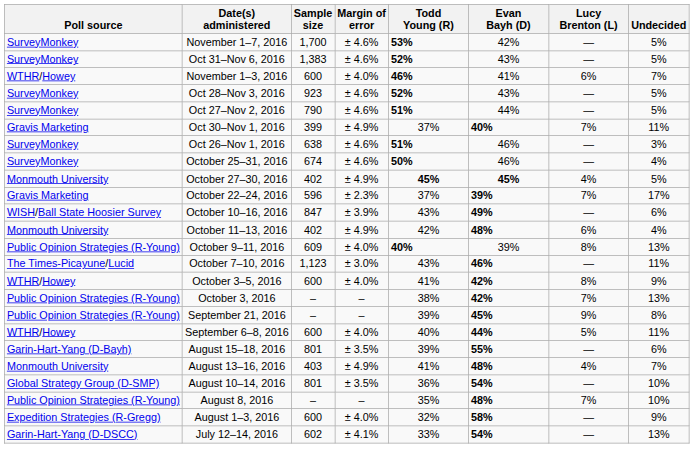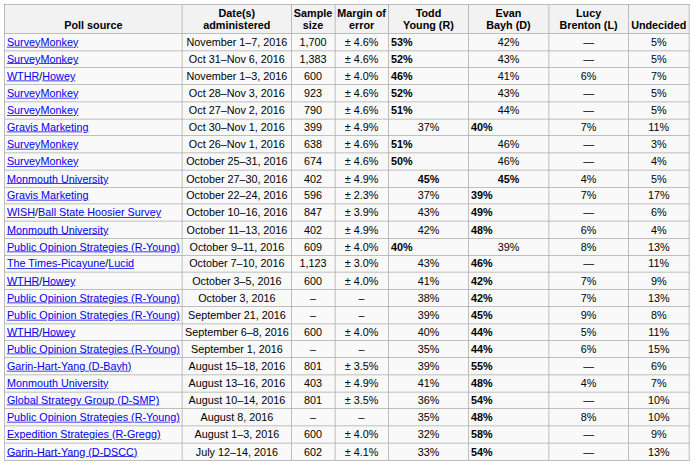 <table class="wikitable" style="font-size:90%;">
 <tr valign= bottom>
 <th>Poll source</th>
 <th>Date(s)<br>administered</th>
 <th>Sample<br>size</th>
 <th>Margin of<br>error</th>
 <th style="width:100px;">Todd<br>Young (R)</th>
 <th style="width:100px;">Evan<br>Bayh (D)</th>
 <th style="width:100px;">Lucy<br>Brenton (L)</th>
 <th>Undecided</th>
 </tr>
 <tr>
 <td><a href='#'>SurveyMonkey</a></td>
 <td align=center>November 1–7, 2016</td>
 <td align=center>1,700</td>
 <td align=center>± 4.6%</td>
 <td><strong>53%</strong></td>
 <td align=center>42%</td>
 <td align=center>—</td>
 <td align=center>5%</td>
 </tr>
 <tr>
 <td><a href='#'>SurveyMonkey</a></td>
 <td align=center>Oct 31–Nov 6, 2016</td>
 <td align=center>1,383</td>
 <td align=center>± 4.6%</td>
 <td><strong>52%</strong></td>
 <td align=center>43%</td>
 <td align=center>—</td>
 <td align=center>5%</td>
 </tr>
 <tr>
 <td><a href='#'>WTHR</a>/<a href='#'>Howey</a></td>
 <td align=center>November 1–3, 2016</td>
 <td align=center>600</td>
 <td align=center>± 4.0%</td>
 <td><strong>46%</strong></td>
 <td align=center>41%</td>
 <td align=center>6%</td>
 <td align=center>7%</td>
 </tr>
 <tr>
 <td><a href='#'>SurveyMonkey</a></td>
 <td align=center>Oct 28–Nov 3, 2016</td>
 <td align=center>923</td>
 <td align=center>± 4.6%</td>
 <td><strong>52%</strong></td>
 <td align=center>43%</td>
 <td align=center>—</td>
 <td align=center>5%</td>
 </tr>
 <tr>
 <td><a href='#'>SurveyMonkey</a></td>
 <td align=center>Oct 27–Nov 2, 2016</td>
 <td align=center>790</td>
 <td align=center>± 4.6%</td>
 <td><strong>51%</strong></td>
 <td align=center>44%</td>
 <td align=center>—</td>
 <td align=center>5%</td>
 </tr>
 <tr>
 <td><a href='#'>Gravis Marketing</a></td>
 <td align=center>Oct 30–Nov 1, 2016</td>
 <td align=center>399</td>
 <td align=center>± 4.9%</td>
 <td align=center>37%</td>
 <td><strong>40%</strong></td>
 <td align=center>7%</td>
 <td align=center>11%</td>
 </tr>
 <tr>
 <td><a href='#'>SurveyMonkey</a></td>
 <td align=center>Oct 26–Nov 1, 2016</td>
 <td align=center>638</td>
 <td align=center>± 4.6%</td>
 <td><strong>51%</strong></td>
 <td align=center>46%</td>
 <td align=center>—</td>
 <td align=center>3%</td>
 </tr>
 <tr>
 <td><a href='#'>SurveyMonkey</a></td>
 <td align=center>October 25–31, 2016</td>
 <td align=center>674</td>
 <td align=center>± 4.6%</td>
 <td><strong>50%</strong></td>
 <td align=center>46%</td>
 <td align=center>—</td>
 <td align=center>4%</td>
 </tr>
 <tr>
 <td><a href='#'>Monmouth University</a></td>
 <td align=center>October 27–30, 2016</td>
 <td align=center>402</td>
 <td align=center>± 4.9%</td>
 <td align=center><strong>45%</strong></td>
 <td align=center><strong>45%</strong></td>
 <td align=center>4%</td>
 <td align=center>5%</td>
 </tr>
 <tr>
 <td><a href='#'>Gravis Marketing</a></td>
 <td align=center>October 22–24, 2016</td>
 <td align=center>596</td>
 <td align=center>± 2.3%</td>
 <td align=center>37%</td>
 <td><strong>39%</strong></td>
 <td align=center>7%</td>
 <td align=center>17%</td>
 </tr>
 <tr>
 <td><a href='#'>WISH</a>/<a href='#'>Ball State Hoosier Survey</a></td>
 <td align=center>October 10–16, 2016</td>
 <td align=center>847</td>
 <td align=center>± 3.9%</td>
 <td align=center>43%</td>
 <td><strong>49%</strong></td>
 <td align=center>—</td>
 <td align=center>6%</td>
 </tr>
 <tr>
 <td><a href='#'>Monmouth University</a></td>
 <td align=center>October 11–13, 2016</td>
 <td align=center>402</td>
 <td align=center>± 4.9%</td>
 <td align=center>42%</td>
 <td><strong>48%</strong></td>
 <td align=center>6%</td>
 <td align=center>4%</td>
 </tr>
 <tr>
 <td><a href='#'>Public Opinion Strategies (R-Young)</a></td>
 <td align=center>October 9–11, 2016</td>
 <td align=center>609</td>
 <td align=center>± 4.0%</td>
 <td><strong>40%</strong></td>
 <td align=center>39%</td>
 <td align=center>8%</td>
 <td align=center>13%</td>
 </tr>
 <tr>
 <td><a href='#'>The Times-Picayune</a>/<a href='#'>Lucid</a></td>
 <td align=center>October 7–10, 2016</td>
 <td align=center>1,123</td>
 <td align=center>± 3.0%</td>
 <td align=center>43%</td>
 <td><strong>46%</strong></td>
 <td align=center>—</td>
 <td align=center>11%</td>
 </tr>
 <tr>
 <td><a href='#'>WTHR</a>/<a href='#'>Howey</a></td>
 <td align=center>October 3–5, 2016</td>
 <td align=center>600</td>
 <td align=center>± 4.0%</td>
 <td align=center>41%</td>
 <td><strong>42%</strong></td>
-<td align=center>8%</td>
+<td align=center>7%</td>
 <td align=center>9%</td>
 </tr>
 <tr>
 <td><a href='#'>Public Opinion Strategies (R-Young)</a></td>
 <td align=center>October 3, 2016</td>
 <td align=center>–</td>
 <td align=center>–</td>
 <td align=center>38%</td>
 <td><strong>42%</strong></td>
 <td align=center>7%</td>
 <td align=center>13%</td>
 </tr>
 <tr>
 <td><a href='#'>Public Opinion Strategies (R-Young)</a></td>
 <td align=center>September 21, 2016</td>
 <td align=center>–</td>
 <td align=center>–</td>
 <td align=center>39%</td>
 <td><strong>45%</strong></td>
 <td align=center>9%</td>
 <td align=center>8%</td>
 </tr>
 <tr>
 <td><a href='#'>WTHR</a>/<a href='#'>Howey</a></td>
 <td align=center>September 6–8, 2016</td>
 <td align=center>600</td>
 <td align=center>± 4.0%</td>
 <td align=center>40%</td>
 <td><strong>44%</strong></td>
 <td align=center>5%</td>
 <td align=center>11%</td>
+</tr>
+<tr>
+<td><a href='#'>Public Opinion Strategies (R-Young)</a></td>
+<td align=center>September 1, 2016</td>
+<td align=center>–</td>
+<td align=center>–</td>
+<td align=center>35%</td>
+<td><strong>44%</strong></td>
+<td align=center>6%</td>
+<td align=center>15%</td>
 </tr>
 <tr>
 <td><a href='#'>Garin-Hart-Yang (D-Bayh)</a></td>
 <td align=center>August 15–18, 2016</td>
 <td align=center>801</td>
 <td align=center>± 3.5%</td>
 <td align=center>39%</td>
 <td><strong>55%</strong></td>
 <td align=center>—</td>
 <td align=center>6%</td>
 </tr>
 <tr>
 <td><a href='#'>Monmouth University</a></td>
 <td align=center>August 13–16, 2016</td>
 <td align=center>403</td>
 <td align=center>± 4.9%</td>
 <td align=center>41%</td>
 <td><strong>48%</strong></td>
 <td align=center>4%</td>
 <td align=center>7%</td>
 </tr>
 <tr>
 <td><a href='#'>Global Strategy Group (D-SMP)</a></td>
 <td align=center>August 10–14, 2016</td>
 <td align=center>801</td>
 <td align=center>± 3.5%</td>
 <td align=center>36%</td>
 <td><strong>54%</strong></td>
 <td align=center>—</td>
 <td align=center>10%</td>
 </tr>
 <tr>
 <td><a href='#'>Public Opinion Strategies (R-Young)</a></td>
 <td align=center>August 8, 2016</td>
 <td align=center>–</td>
 <td align=center>–</td>
 <td align=center>35%</td>
 <td><strong>48%</strong></td>
-<td align=center>7%</td>
+<td align=center>8%</td>
 <td align=center>10%</td>
 </tr>
 <tr>
 <td><a href='#'>Expedition Strategies (R-Gregg)</a></td>
 <td align=center>August 1–3, 2016</td>
 <td align=center>600</td>
 <td align=center>± 4.0%</td>
 <td align=center>32%</td>
 <td><strong>58%</strong></td>
 <td align=center>—</td>
 <td align=center>9%</td>
 </tr>
 <tr>
 <td><a href='#'>Garin-Hart-Yang (D-DSCC)</a></td>
 <td align=center>July 12–14, 2016</td>
 <td align=center>602</td>
 <td align=center>± 4.1%</td>
 <td align=center>33%</td>
 <td><strong>54%</strong></td>
 <td align=center>—</td>
 <td align=center>13%</td>
 </tr>
 </table>
